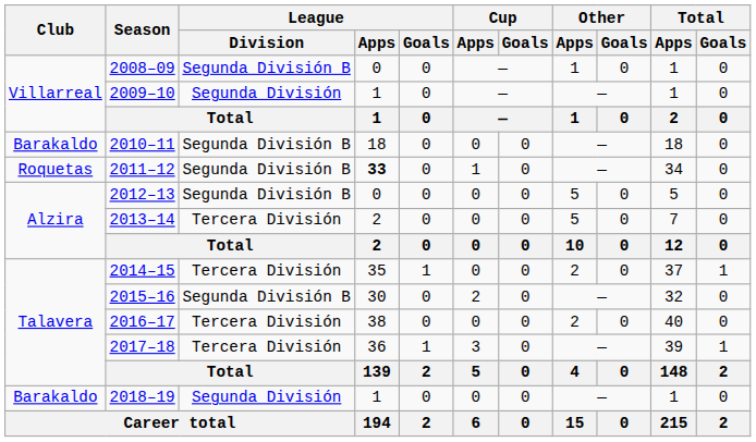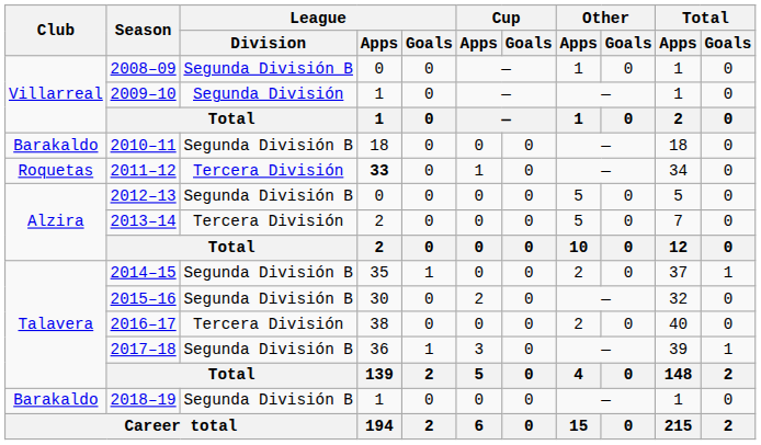 <table class="wikitable" style="text-align: center;">
 <tr>
 <th rowspan="2">Club</th>
 <th rowspan="2">Season</th>
 <th colspan="3">League</th>
 <th colspan="2">Cup</th>
 <th colspan="2">Other</th>
 <th colspan="2">Total</th>
 </tr>
 <tr>
 <th>Division</th>
 <th>Apps</th>
 <th>Goals</th>
 <th>Apps</th>
 <th>Goals</th>
 <th>Apps</th>
 <th>Goals</th>
 <th>Apps</th>
 <th>Goals</th>
 </tr>
 <tr>
 <td rowspan="3"><a href='#'>Villarreal</a></td>
 <td><a href='#'>2008–09</a></td>
 <td><a href='#'>Segunda División B</a></td>
 <td>0</td>
 <td>0</td>
 <td colspan="2">—</td>
 <td>1</td>
 <td>0</td>
 <td>1</td>
 <td>0</td>
 </tr>
 <tr>
 <td><a href='#'>2009–10</a></td>
 <td><a href='#'>Segunda División</a></td>
 <td>1</td>
 <td>0</td>
 <td colspan="2">—</td>
 <td colspan="2">—</td>
 <td>1</td>
 <td>0</td>
 </tr>
 <tr>
 <th colspan="2">Total</th>
 <th>1</th>
 <th>0</th>
 <th colspan="2">—</th>
 <th>1</th>
 <th>0</th>
 <th>2</th>
 <th>0</th>
 </tr>
 <tr>
 <td><a href='#'>Barakaldo</a></td>
 <td><a href='#'>2010–11</a></td>
 <td>Segunda División B</td>
 <td>18</td>
 <td>0</td>
 <td>0</td>
 <td>0</td>
 <td colspan="2">—</td>
 <td>18</td>
 <td>0</td>
 </tr>
 <tr>
 <td><a href='#'>Roquetas</a></td>
 <td><a href='#'>2011–12</a></td>
-<td>Segunda División B</td>
+<td><a href='#'>Tercera División</a></td>
 <td><strong>33</strong></td>
 <td>0</td>
 <td>1</td>
 <td>0</td>
 <td colspan="2">—</td>
 <td>34</td>
 <td>0</td>
 </tr>
 <tr>
 <td rowspan="3"><a href='#'>Alzira</a></td>
 <td><a href='#'>2012–13</a></td>
 <td>Segunda División B</td>
 <td>0</td>
 <td>0</td>
 <td>0</td>
 <td>0</td>
 <td>5</td>
 <td>0</td>
 <td>5</td>
 <td>0</td>
 </tr>
 <tr>
 <td><a href='#'>2013–14</a></td>
 <td>Tercera División</td>
 <td>2</td>
 <td>0</td>
 <td>0</td>
 <td>0</td>
 <td>5</td>
 <td>0</td>
 <td>7</td>
 <td>0</td>
 </tr>
 <tr>
 <th colspan="2">Total</th>
 <th>2</th>
 <th>0</th>
 <th>0</th>
 <th>0</th>
 <th>10</th>
 <th>0</th>
 <th>12</th>
 <th>0</th>
 </tr>
 <tr>
 <td rowspan="5"><a href='#'>Talavera</a></td>
 <td><a href='#'>2014–15</a></td>
-<td>Tercera División</td>
+<td>Segunda División B</td>
 <td>35</td>
 <td>1</td>
 <td>0</td>
 <td>0</td>
 <td>2</td>
 <td>0</td>
 <td>37</td>
 <td>1</td>
 </tr>
 <tr>
 <td><a href='#'>2015–16</a></td>
 <td>Segunda División B</td>
 <td>30</td>
 <td>0</td>
 <td>2</td>
 <td>0</td>
 <td colspan="2">—</td>
 <td>32</td>
 <td>0</td>
 </tr>
 <tr>
 <td><a href='#'>2016–17</a></td>
 <td>Tercera División</td>
 <td>38</td>
 <td>0</td>
 <td>0</td>
 <td>0</td>
 <td>2</td>
 <td>0</td>
 <td>40</td>
 <td>0</td>
 </tr>
 <tr>
 <td><a href='#'>2017–18</a></td>
-<td>Tercera División</td>
+<td>Segunda División B</td>
 <td>36</td>
 <td>1</td>
 <td>3</td>
 <td>0</td>
 <td colspan="2">—</td>
 <td>39</td>
 <td>1</td>
 </tr>
 <tr>
 <th colspan="2">Total</th>
 <th>139</th>
 <th>2</th>
 <th>5</th>
 <th>0</th>
 <th>4</th>
 <th>0</th>
 <th>148</th>
 <th>2</th>
 </tr>
 <tr>
 <td><a href='#'>Barakaldo</a></td>
 <td><a href='#'>2018–19</a></td>
-<td><a href='#'>Segunda División</a></td>
+<td>Segunda División B</td>
 <td>1</td>
 <td>0</td>
 <td>0</td>
 <td>0</td>
 <td colspan="2">—</td>
 <td>1</td>
 <td>0</td>
 </tr>
 <tr>
 <th colspan="3">Career total</th>
 <th>194</th>
 <th>2</th>
 <th>6</th>
 <th>0</th>
 <th>15</th>
 <th>0</th>
 <th>215</th>
 <th>2</th>
 </tr>
 </table>
